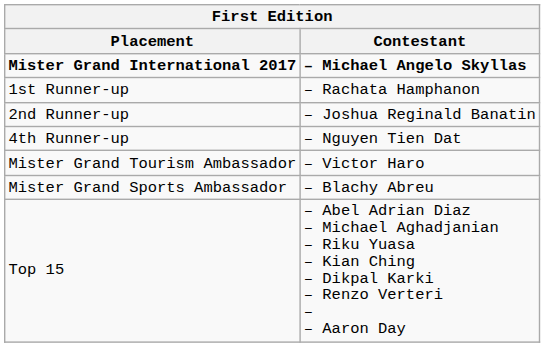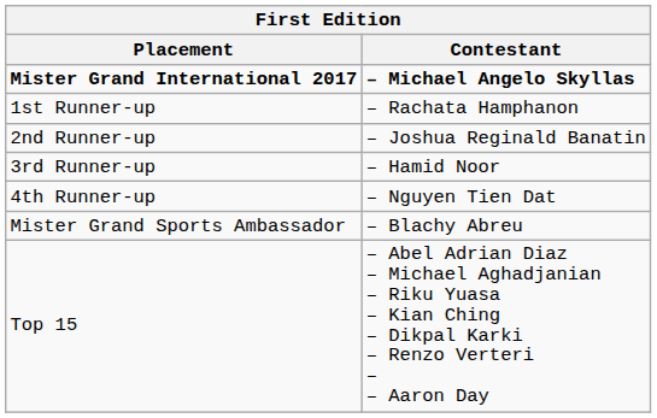 <table class="wikitable sortable" style="font-size:85%">
 <tr>
 <th colspan=2>First Edition</th>
 </tr>
 <tr>
 <th>Placement</th>
 <th>Contestant</th>
 </tr>
 <tr>
 <td><strong>Mister Grand International 2017</strong></td>
 <td><strong> – Michael Angelo Skyllas</strong></td>
 </tr>
 <tr>
 <td>1st Runner-up</td>
 <td> – Rachata Hamphanon</td>
 </tr>
 <tr>
 <td>2nd Runner-up</td>
 <td> – Joshua Reginald Banatin</td>
 </tr>
 <tr>
+<td>3rd Runner-up</td>
+<td> – Hamid Noor</td>
+</tr>
+<tr>
 <td>4th Runner-up</td>
 <td> – Nguyen Tien Dat</td>
-</tr>
-<tr>
-<td>Mister Grand Tourism Ambassador</td>
-<td> – Victor Haro</td>
 </tr>
 <tr>
 <td>Mister Grand Sports Ambassador</td>
 <td> – Blachy Abreu</td>
 </tr>
 <tr>
 <td>Top 15</td>
 <td> – Abel Adrian Diaz<br> – Michael Aghadjanian<br> – Riku Yuasa<br> – Kian Ching<br> – Dikpal Karki<br> – Renzo Verteri<br> –<br> – Aaron Day</td>
 </tr>
 </table>
